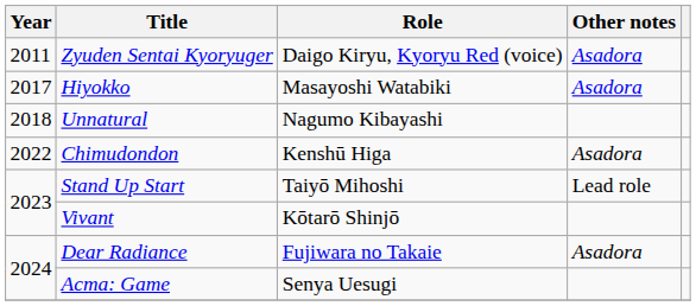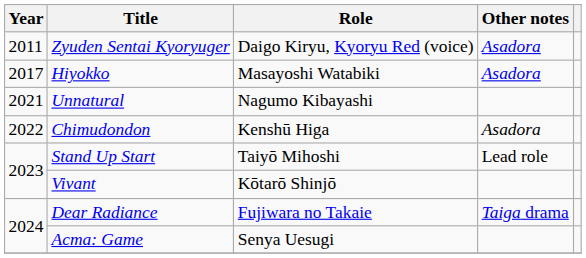 <table class="wikitable">
 <tr>
 <th>Year</th>
 <th>Title</th>
 <th>Role</th>
 <th>Other notes</th>
 <th></th>
 </tr>
 <tr>
 <td>2011</td>
 <td><em><a href='#'>Zyuden Sentai Kyoryuger</a></em></td>
 <td>Daigo Kiryu, <a href='#'>Kyoryu Red</a> (voice)</td>
 <td><em><a href='#'>Asadora</a></em></td>
 <td></td>
 </tr>
 <tr>
 <td rowspan=1>2017</td>
 <td><em><a href='#'>Hiyokko</a></em></td>
 <td>Masayoshi Watabiki</td>
 <td><em><a href='#'>Asadora</a></em></td>
 <td></td>
 </tr>
 <tr>
-<td>2018</td>
+<td>2021</td>
 <td><em><a href='#'>Unnatural</a></em></td>
 <td>Nagumo Kibayashi</td>
 <td></td>
 <td></td>
 </tr>
 <tr>
 <td>2022</td>
 <td><em><a href='#'>Chimudondon</a></em></td>
 <td>Kenshū Higa</td>
 <td><em>Asadora</em></td>
 <td></td>
 </tr>
 <tr>
 <td rowspan="2">2023</td>
 <td><em><a href='#'>Stand Up Start</a></em></td>
 <td>Taiyō Mihoshi</td>
 <td>Lead role</td>
 <td></td>
 </tr>
 <tr>
 <td><em><a href='#'>Vivant</a></em></td>
 <td>Kōtarō Shinjō</td>
 <td></td>
 <td></td>
 </tr>
 <tr>
 <td rowspan=2>2024</td>
 <td><em><a href='#'>Dear Radiance</a></em></td>
 <td><a href='#'>Fujiwara no Takaie</a></td>
-<td><em>Asadora</em></td>
+<td><a href='#'><em>Taiga</em> drama</a></td>
 <td></td>
 </tr>
 <tr>
 <td><em><a href='#'>Acma: Game</a></em></td>
 <td>Senya Uesugi</td>
 <td></td>
 <td></td>
 </tr>
 <tr>
 </tr>
 </table>
